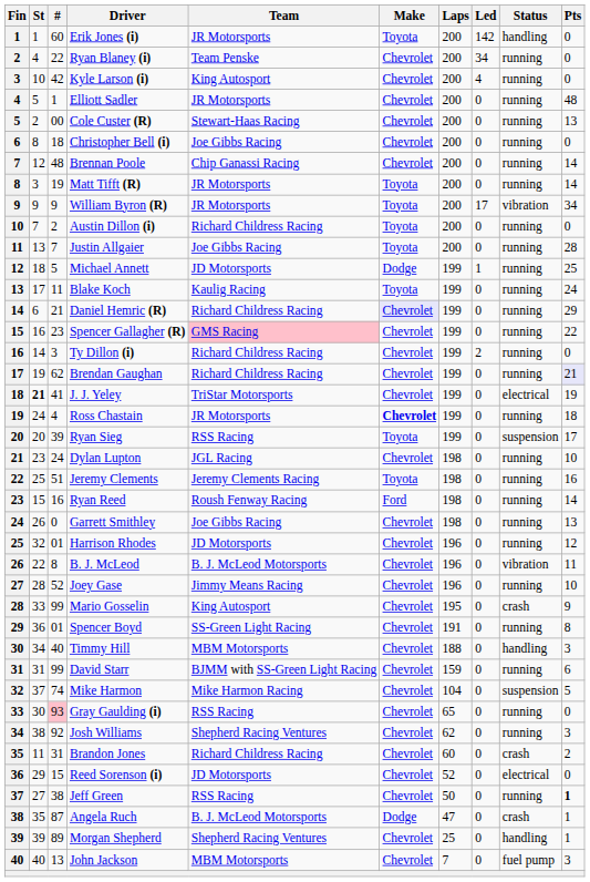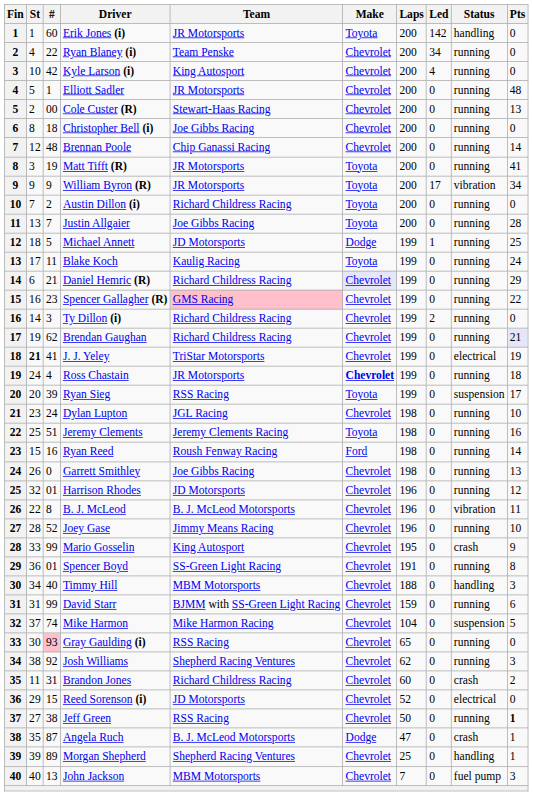 <table class="wikitable" style="font-size:95%">
 <tr>
 <th>Fin</th>
 <th>St</th>
 <th>#</th>
 <th>Driver</th>
 <th>Team</th>
 <th>Make</th>
 <th>Laps</th>
 <th>Led</th>
 <th>Status</th>
 <th>Pts</th>
 </tr>
 <tr>
 <th>1</th>
 <td>1</td>
 <td>60</td>
 <td><a href='#'>Erik Jones</a> <strong>(i)</strong></td>
 <td><a href='#'>JR Motorsports</a></td>
 <td><a href='#'>Toyota</a></td>
 <td>200</td>
 <td>142</td>
 <td>handling</td>
 <td>0</td>
 </tr>
 <tr>
 <th>2</th>
 <td>4</td>
 <td>22</td>
 <td><a href='#'>Ryan Blaney</a> <strong>(i)</strong></td>
 <td><a href='#'>Team Penske</a></td>
 <td><a href='#'>Chevrolet</a></td>
 <td>200</td>
 <td>34</td>
 <td>running</td>
 <td>0</td>
 </tr>
 <tr>
 <th>3</th>
 <td>10</td>
 <td>42</td>
 <td><a href='#'>Kyle Larson</a> <strong>(i)</strong></td>
 <td><a href='#'>King Autosport</a></td>
 <td><a href='#'>Chevrolet</a></td>
 <td>200</td>
 <td>4</td>
 <td>running</td>
 <td>0</td>
 </tr>
 <tr>
 <th>4</th>
 <td>5</td>
 <td>1</td>
 <td><a href='#'>Elliott Sadler</a></td>
 <td><a href='#'>JR Motorsports</a></td>
 <td><a href='#'>Chevrolet</a></td>
 <td>200</td>
 <td>0</td>
 <td>running</td>
 <td>48</td>
 </tr>
 <tr>
 <th>5</th>
 <td>2</td>
 <td>00</td>
 <td><a href='#'>Cole Custer</a> <strong>(R)</strong></td>
 <td><a href='#'>Stewart-Haas Racing</a></td>
 <td><a href='#'>Chevrolet</a></td>
 <td>200</td>
 <td>0</td>
 <td>running</td>
 <td>13</td>
 </tr>
 <tr>
 <th>6</th>
 <td>8</td>
 <td>18</td>
 <td><a href='#'>Christopher Bell</a> <strong>(i)</strong></td>
 <td><a href='#'>Joe Gibbs Racing</a></td>
 <td><a href='#'>Chevrolet</a></td>
 <td>200</td>
 <td>0</td>
 <td>running</td>
 <td>0</td>
 </tr>
 <tr>
 <th>7</th>
 <td>12</td>
 <td>48</td>
 <td><a href='#'>Brennan Poole</a></td>
 <td><a href='#'>Chip Ganassi Racing</a></td>
 <td><a href='#'>Chevrolet</a></td>
 <td>200</td>
 <td>0</td>
 <td>running</td>
 <td>14</td>
 </tr>
 <tr>
 <th>8</th>
 <td>3</td>
 <td>19</td>
 <td><a href='#'>Matt Tifft</a> <strong>(R)</strong></td>
 <td><a href='#'>JR Motorsports</a></td>
 <td><a href='#'>Toyota</a></td>
 <td>200</td>
 <td>0</td>
 <td>running</td>
-<td>14</td>
+<td>41</td>
 </tr>
 <tr>
 <th>9</th>
 <td>9</td>
 <td>9</td>
 <td><a href='#'>William Byron</a> <strong>(R)</strong></td>
 <td><a href='#'>JR Motorsports</a></td>
 <td><a href='#'>Toyota</a></td>
 <td>200</td>
 <td>17</td>
 <td>vibration</td>
 <td>34</td>
 </tr>
 <tr>
 <th>10</th>
 <td>7</td>
 <td>2</td>
 <td><a href='#'>Austin Dillon</a> <strong>(i)</strong></td>
 <td><a href='#'>Richard Childress Racing</a></td>
 <td><a href='#'>Toyota</a></td>
 <td>200</td>
 <td>0</td>
 <td>running</td>
 <td>0</td>
 </tr>
 <tr>
 <th>11</th>
 <td>13</td>
 <td>7</td>
 <td><a href='#'>Justin Allgaier</a></td>
 <td><a href='#'>Joe Gibbs Racing</a></td>
 <td><a href='#'>Toyota</a></td>
 <td>200</td>
 <td>0</td>
 <td>running</td>
 <td>28</td>
 </tr>
 <tr>
 <th>12</th>
 <td>18</td>
 <td>5</td>
 <td><a href='#'>Michael Annett</a></td>
 <td><a href='#'>JD Motorsports</a></td>
 <td><a href='#'>Dodge</a></td>
 <td>199</td>
 <td>1</td>
 <td>running</td>
 <td>25</td>
 </tr>
 <tr>
 <th>13</th>
 <td>17</td>
 <td>11</td>
 <td><a href='#'>Blake Koch</a></td>
 <td><a href='#'>Kaulig Racing</a></td>
 <td><a href='#'>Toyota</a></td>
 <td>199</td>
 <td>0</td>
 <td>running</td>
 <td>24</td>
 </tr>
 <tr>
 <th>14</th>
 <td>6</td>
 <td>21</td>
 <td><a href='#'>Daniel Hemric</a> <strong>(R)</strong></td>
 <td><a href='#'>Richard Childress Racing</a></td>
 <td style="background: lavender;"><a href='#'>Chevrolet</a></td>
 <td>199</td>
 <td>0</td>
 <td>running</td>
 <td>29</td>
 </tr>
 <tr>
 <th>15</th>
 <td>16</td>
 <td>23</td>
 <td><a href='#'>Spencer Gallagher</a> <strong>(R)</strong></td>
 <td style="background: pink;"><a href='#'>GMS Racing</a></td>
 <td><a href='#'>Chevrolet</a></td>
 <td>199</td>
 <td>0</td>
 <td>running</td>
 <td>22</td>
 </tr>
 <tr>
 <th>16</th>
 <td>14</td>
 <td>3</td>
 <td><a href='#'>Ty Dillon</a> <strong>(i)</strong></td>
 <td><a href='#'>Richard Childress Racing</a></td>
 <td><a href='#'>Chevrolet</a></td>
 <td>199</td>
 <td>2</td>
 <td>running</td>
 <td>0</td>
 </tr>
 <tr>
 <th>17</th>
 <td>19</td>
 <td>62</td>
 <td><a href='#'>Brendan Gaughan</a></td>
 <td><a href='#'>Richard Childress Racing</a></td>
 <td><a href='#'>Chevrolet</a></td>
 <td>199</td>
 <td>0</td>
 <td>running</td>
 <td style="background: lavender;">21</td>
 </tr>
 <tr>
 <th>18</th>
 <td><strong>21</strong></td>
 <td>41</td>
 <td><a href='#'>J. J. Yeley</a></td>
 <td><a href='#'>TriStar Motorsports</a></td>
 <td><a href='#'>Chevrolet</a></td>
 <td>199</td>
 <td>0</td>
 <td>electrical</td>
 <td>19</td>
 </tr>
 <tr>
 <th>19</th>
 <td>24</td>
 <td>4</td>
 <td><a href='#'>Ross Chastain</a></td>
 <td><a href='#'>JR Motorsports</a></td>
 <td><strong><a href='#'>Chevrolet</a></strong></td>
 <td>199</td>
 <td>0</td>
 <td>running</td>
 <td>18</td>
 </tr>
 <tr>
 <th>20</th>
 <td>20</td>
 <td>39</td>
 <td><a href='#'>Ryan Sieg</a></td>
 <td><a href='#'>RSS Racing</a></td>
 <td><a href='#'>Toyota</a></td>
 <td>199</td>
 <td>0</td>
 <td>suspension</td>
 <td>17</td>
 </tr>
 <tr>
 <th>21</th>
 <td>23</td>
 <td>24</td>
 <td><a href='#'>Dylan Lupton</a></td>
 <td><a href='#'>JGL Racing</a></td>
 <td><a href='#'>Chevrolet</a></td>
 <td>198</td>
 <td>0</td>
 <td>running</td>
 <td>10</td>
 </tr>
 <tr>
 <th>22</th>
 <td>25</td>
 <td>51</td>
 <td><a href='#'>Jeremy Clements</a></td>
 <td><a href='#'>Jeremy Clements Racing</a></td>
 <td><a href='#'>Toyota</a></td>
 <td>198</td>
 <td>0</td>
 <td>running</td>
 <td>16</td>
 </tr>
 <tr>
 <th>23</th>
 <td>15</td>
 <td>16</td>
 <td><a href='#'>Ryan Reed</a></td>
 <td><a href='#'>Roush Fenway Racing</a></td>
 <td><a href='#'>Ford</a></td>
 <td>198</td>
 <td>0</td>
 <td>running</td>
 <td>14</td>
 </tr>
 <tr>
 <th>24</th>
 <td>26</td>
 <td>0</td>
 <td><a href='#'>Garrett Smithley</a></td>
 <td><a href='#'>Joe Gibbs Racing</a></td>
 <td><a href='#'>Chevrolet</a></td>
 <td>198</td>
 <td>0</td>
 <td>running</td>
 <td>13</td>
 </tr>
 <tr>
 <th>25</th>
 <td>32</td>
 <td>01</td>
 <td><a href='#'>Harrison Rhodes</a></td>
 <td><a href='#'>JD Motorsports</a></td>
 <td><a href='#'>Chevrolet</a></td>
 <td>196</td>
 <td>0</td>
 <td>running</td>
 <td>12</td>
 </tr>
 <tr>
 <th>26</th>
 <td>22</td>
 <td>8</td>
 <td><a href='#'>B. J. McLeod</a></td>
 <td><a href='#'>B. J. McLeod Motorsports</a></td>
 <td><a href='#'>Chevrolet</a></td>
 <td>196</td>
 <td>0</td>
 <td>vibration</td>
 <td>11</td>
 </tr>
 <tr>
 <th>27</th>
 <td>28</td>
 <td>52</td>
 <td><a href='#'>Joey Gase</a></td>
 <td><a href='#'>Jimmy Means Racing</a></td>
 <td><a href='#'>Chevrolet</a></td>
 <td>196</td>
 <td>0</td>
 <td>running</td>
 <td>10</td>
 </tr>
 <tr>
 <th>28</th>
 <td>33</td>
 <td>99</td>
 <td><a href='#'>Mario Gosselin</a></td>
 <td><a href='#'>King Autosport</a></td>
 <td><a href='#'>Chevrolet</a></td>
 <td>195</td>
 <td>0</td>
 <td>crash</td>
 <td>9</td>
 </tr>
 <tr>
 <th>29</th>
 <td>36</td>
 <td>01</td>
 <td><a href='#'>Spencer Boyd</a></td>
 <td><a href='#'>SS-Green Light Racing</a></td>
 <td><a href='#'>Chevrolet</a></td>
 <td>191</td>
 <td>0</td>
 <td>running</td>
 <td>8</td>
 </tr>
 <tr>
 <th>30</th>
 <td>34</td>
 <td>40</td>
 <td><a href='#'>Timmy Hill</a></td>
 <td><a href='#'>MBM Motorsports</a></td>
 <td><a href='#'>Chevrolet</a></td>
 <td>188</td>
 <td>0</td>
 <td>handling</td>
 <td>3</td>
 </tr>
 <tr>
 <th>31</th>
 <td>31</td>
 <td>99</td>
 <td><a href='#'>David Starr</a></td>
 <td><a href='#'>BJMM</a> with <a href='#'>SS-Green Light Racing</a></td>
 <td><a href='#'>Chevrolet</a></td>
 <td>159</td>
 <td>0</td>
 <td>running</td>
 <td>6</td>
 </tr>
 <tr>
 <th>32</th>
 <td>37</td>
 <td>74</td>
 <td><a href='#'>Mike Harmon</a></td>
 <td><a href='#'>Mike Harmon Racing</a></td>
 <td><a href='#'>Chevrolet</a></td>
 <td>104</td>
 <td>0</td>
 <td>suspension</td>
 <td>5</td>
 </tr>
 <tr>
 <th>33</th>
 <td>30</td>
 <td style="background: pink;">93</td>
 <td><a href='#'>Gray Gaulding</a> <strong>(i)</strong></td>
 <td><a href='#'>RSS Racing</a></td>
 <td><a href='#'>Chevrolet</a></td>
 <td>65</td>
 <td>0</td>
 <td>running</td>
 <td>0</td>
 </tr>
 <tr>
 <th>34</th>
 <td>38</td>
 <td>92</td>
 <td><a href='#'>Josh Williams</a></td>
 <td><a href='#'>Shepherd Racing Ventures</a></td>
 <td><a href='#'>Chevrolet</a></td>
 <td>62</td>
 <td>0</td>
 <td>running</td>
 <td>3</td>
 </tr>
 <tr>
 <th>35</th>
 <td>11</td>
 <td>31</td>
 <td><a href='#'>Brandon Jones</a></td>
 <td><a href='#'>Richard Childress Racing</a></td>
 <td><a href='#'>Chevrolet</a></td>
 <td>60</td>
 <td>0</td>
 <td>crash</td>
 <td>2</td>
 </tr>
 <tr>
 <th>36</th>
 <td>29</td>
 <td>15</td>
 <td><a href='#'>Reed Sorenson</a> <strong>(i)</strong></td>
 <td><a href='#'>JD Motorsports</a></td>
 <td><a href='#'>Chevrolet</a></td>
 <td>52</td>
 <td>0</td>
 <td>electrical</td>
 <td>0</td>
 </tr>
 <tr>
 <th>37</th>
 <td>27</td>
 <td>38</td>
 <td><a href='#'>Jeff Green</a></td>
 <td><a href='#'>RSS Racing</a></td>
 <td><a href='#'>Chevrolet</a></td>
 <td>50</td>
 <td>0</td>
 <td>running</td>
 <td><strong>1</strong></td>
 </tr>
 <tr>
 <th>38</th>
 <td>35</td>
 <td>87</td>
 <td><a href='#'>Angela Ruch</a></td>
 <td><a href='#'>B. J. McLeod Motorsports</a></td>
 <td><a href='#'>Dodge</a></td>
 <td>47</td>
 <td>0</td>
 <td>crash</td>
 <td>1</td>
 </tr>
 <tr>
 <th>39</th>
 <td>39</td>
 <td>89</td>
 <td><a href='#'>Morgan Shepherd</a></td>
 <td><a href='#'>Shepherd Racing Ventures</a></td>
 <td><a href='#'>Chevrolet</a></td>
 <td>25</td>
 <td>0</td>
 <td>handling</td>
 <td>1</td>
 </tr>
 <tr>
 <th>40</th>
 <td>40</td>
 <td>13</td>
 <td><a href='#'>John Jackson</a></td>
 <td><a href='#'>MBM Motorsports</a></td>
 <td><a href='#'>Chevrolet</a></td>
 <td>7</td>
 <td>0</td>
 <td>fuel pump</td>
 <td>3</td>
 </tr>
 <tr>
 <th colspan="10"></th>
 </tr>
 </table>
